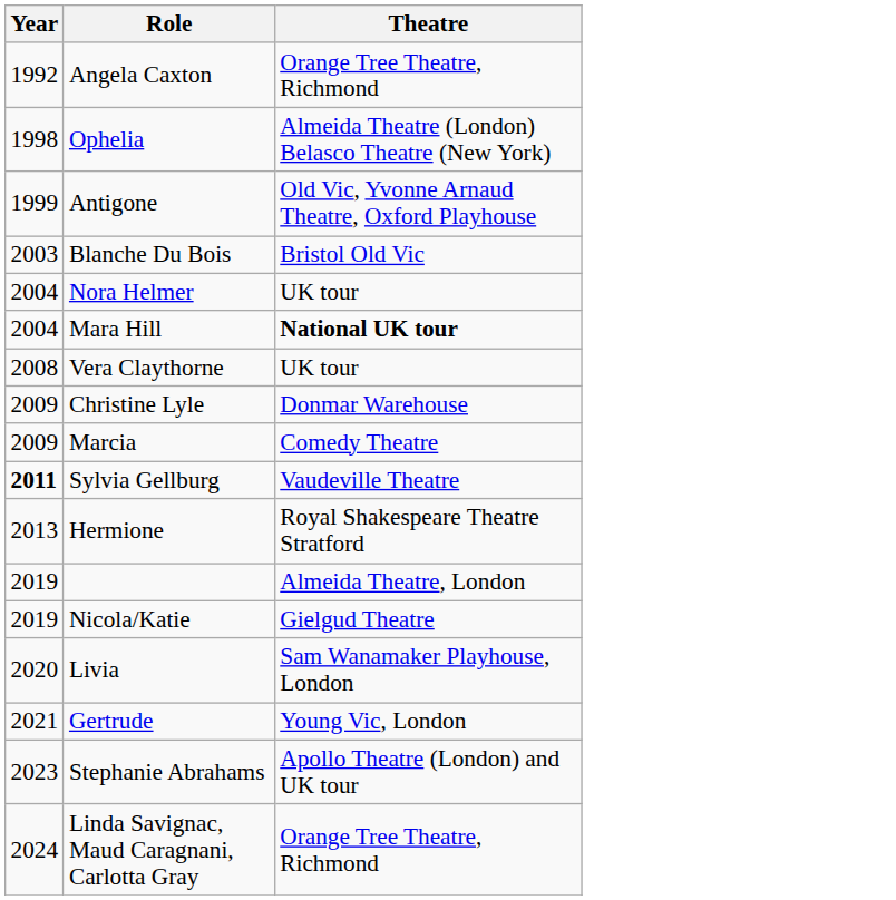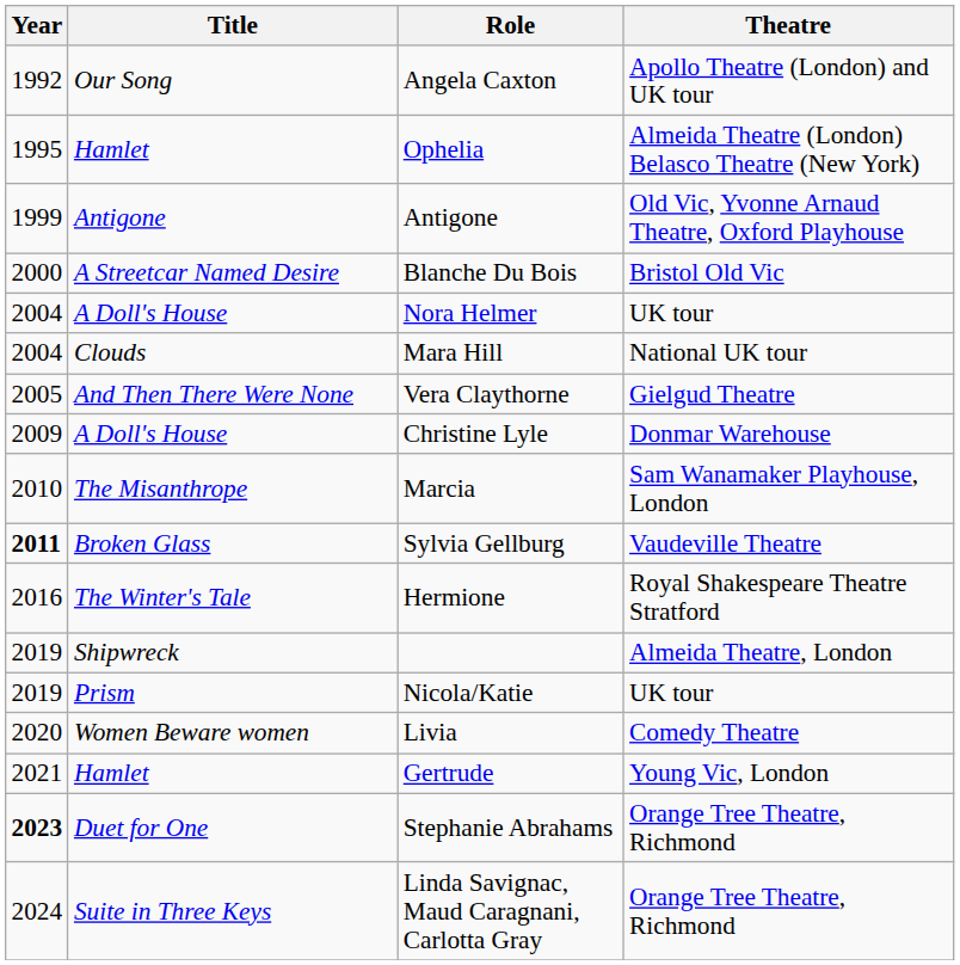 <table class="wikitable sortable">
 <tr>
 <th width=20>Year</th>
+<th width=200>Title</th>
 <th width=135>Role</th>
 <th width=200>Theatre</th>
 </tr>
 <tr>
 <td>1992</td>
+<td><em>Our Song</em></td>
 <td>Angela Caxton</td>
-<td><a href='#'>Orange Tree Theatre</a>, Richmond</td>
+<td><a href='#'>Apollo Theatre</a> (London) and UK tour</td>
 </tr>
 <tr>
-<td>1998</td>
+<td>1995</td>
+<td><em><a href='#'>Hamlet</a></em></td>
 <td><a href='#'>Ophelia</a></td>
 <td><a href='#'>Almeida Theatre</a> (London) <a href='#'>Belasco Theatre</a> (New York)</td>
 </tr>
 <tr>
 <td>1999</td>
+<td><em><a href='#'>Antigone</a></em></td>
 <td>Antigone</td>
 <td><a href='#'>Old Vic</a>, <a href='#'>Yvonne Arnaud Theatre</a>, <a href='#'>Oxford Playhouse</a></td>
 </tr>
 <tr>
-<td>2003</td>
+<td>2000</td>
+<td><em><a href='#'>A Streetcar Named Desire</a></em></td>
 <td>Blanche Du Bois</td>
 <td><a href='#'>Bristol Old Vic</a></td>
 </tr>
 <tr>
 <td>2004</td>
+<td><em><a href='#'>A Doll's House</a></em></td>
 <td><a href='#'>Nora Helmer</a></td>
 <td>UK tour</td>
 </tr>
 <tr>
 <td>2004</td>
+<td><em>Clouds</em></td>
 <td>Mara Hill</td>
-<td><strong>National UK tour</strong></td>
+<td>National UK tour</td>
 </tr>
 <tr>
-<td>2008</td>
+<td>2005</td>
+<td><em><a href='#'>And Then There Were None</a></em></td>
 <td>Vera Claythorne</td>
-<td>UK tour</td>
+<td><a href='#'>Gielgud Theatre</a></td>
 </tr>
 <tr>
 <td>2009</td>
+<td><em><a href='#'>A Doll's House</a></em></td>
 <td>Christine Lyle</td>
 <td><a href='#'>Donmar Warehouse</a></td>
 </tr>
 <tr>
-<td>2009</td>
+<td>2010</td>
+<td><em><a href='#'>The Misanthrope</a></em></td>
 <td>Marcia</td>
-<td><a href='#'>Comedy Theatre</a></td>
+<td><a href='#'>Sam Wanamaker Playhouse</a>, London</td>
 </tr>
 <tr>
 <td><strong>2011</strong></td>
+<td><em><a href='#'>Broken Glass</a></em></td>
 <td>Sylvia Gellburg</td>
 <td><a href='#'>Vaudeville Theatre</a></td>
 </tr>
 <tr>
-<td>2013</td>
+<td>2016</td>
+<td><em><a href='#'>The Winter's Tale</a></em></td>
 <td>Hermione</td>
 <td>Royal Shakespeare Theatre Stratford</td>
 </tr>
 <tr 2017 || “ >
 <td>2019</td>
+<td><em>Shipwreck</em></td>
 <td></td>
 <td><a href='#'>Almeida Theatre</a>, London</td>
 </tr>
 <tr>
 <td>2019</td>
+<td><a href='#'><em>Prism</em></a></td>
 <td>Nicola/Katie</td>
-<td><a href='#'>Gielgud Theatre</a></td>
+<td>UK tour</td>
 </tr>
 <tr>
 <td>2020</td>
+<td><em>Women Beware women</em></td>
 <td>Livia</td>
-<td><a href='#'>Sam Wanamaker Playhouse</a>, London</td>
+<td><a href='#'>Comedy Theatre</a></td>
 </tr>
 <tr>
 <td>2021</td>
+<td><em><a href='#'>Hamlet</a></em></td>
 <td><a href='#'>Gertrude</a></td>
 <td><a href='#'>Young Vic</a>, London</td>
 </tr>
 <tr>
-<td>2023</td>
+<td><strong>2023</strong></td>
+<td><em><a href='#'>Duet for One</a></em></td>
 <td>Stephanie Abrahams</td>
-<td><a href='#'>Apollo Theatre</a> (London) and UK tour</td>
+<td><a href='#'>Orange Tree Theatre</a>, Richmond</td>
 </tr>
 <tr>
 <td>2024</td>
+<td><em><a href='#'>Suite in Three Keys</a></em></td>
 <td>Linda Savignac, Maud Caragnani, Carlotta Gray</td>
 <td><a href='#'>Orange Tree Theatre</a>, Richmond</td>
 </tr>
 </table>
